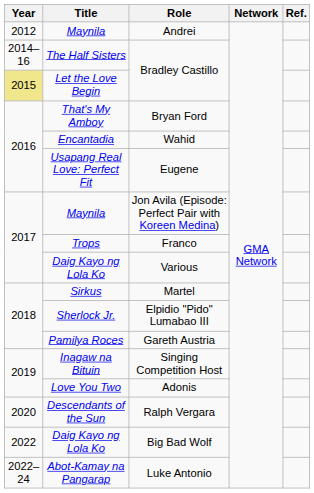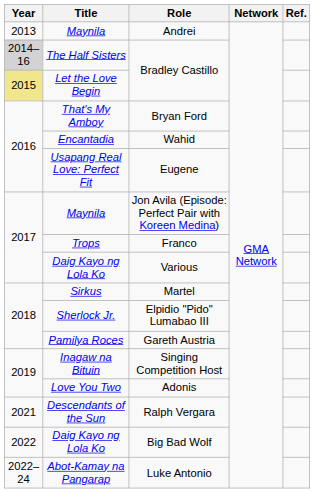 <table class="wikitable"  style="text-align:center; width:70%;">
 <tr>
 <th>Year</th>
 <th>Title</th>
 <th>Role</th>
 <th>Network</th>
 <th>Ref.</th>
 </tr>
 <tr>
-<td>2012</td>
+<td>2013</td>
 <td><em><a href='#'>Maynila</a></em></td>
 <td>Andrei</td>
 <td rowspan="17"><a href='#'>GMA Network</a></td>
 <td></td>
 </tr>
 <tr>
-<td>2014–16</td>
+<td style="background: lightgrey;">2014–16</td>
 <td><em><a href='#'>The Half Sisters</a></em></td>
 <td rowspan=2>Bradley Castillo</td>
 <td></td>
 </tr>
 <tr>
 <td style="background: khaki;">2015</td>
 <td><em><a href='#'>Let the Love Begin</a></em></td>
 <td></td>
 </tr>
 <tr>
 <td rowspan=3>2016</td>
 <td><em><a href='#'>That's My Amboy</a></em></td>
 <td>Bryan Ford</td>
 <td></td>
 </tr>
 <tr>
 <td><em><a href='#'>Encantadia</a></em></td>
 <td>Wahid</td>
 <td></td>
 </tr>
 <tr>
 <td><em><a href='#'>Usapang Real Love: Perfect Fit</a></em></td>
 <td>Eugene</td>
 <td></td>
 </tr>
 <tr>
 <td rowspan=3>2017</td>
 <td><em><a href='#'>Maynila</a></em></td>
 <td>Jon Avila (Episode: Perfect Pair with <a href='#'>Koreen Medina</a>)</td>
 <td></td>
 </tr>
 <tr>
 <td><em><a href='#'>Trops</a></em></td>
 <td>Franco</td>
 <td></td>
 </tr>
 <tr>
 <td><em><a href='#'>Daig Kayo ng Lola Ko</a></em></td>
 <td>Various</td>
 <td></td>
 </tr>
 <tr>
 <td rowspan=3>2018</td>
 <td><em><a href='#'>Sirkus</a></em></td>
 <td>Martel</td>
 <td></td>
 </tr>
 <tr>
 <td><em><a href='#'>Sherlock Jr.</a></em></td>
 <td>Elpidio "Pido" Lumabao III</td>
 <td></td>
 </tr>
 <tr>
 <td><em><a href='#'>Pamilya Roces</a></em></td>
 <td>Gareth Austria</td>
 <td></td>
 </tr>
 <tr>
 <td rowspan="2">2019</td>
 <td><em><a href='#'>Inagaw na Bituin</a></em></td>
 <td>Singing Competition Host</td>
 <td></td>
 </tr>
 <tr>
 <td><em><a href='#'>Love You Two</a></em></td>
 <td>Adonis</td>
 <td></td>
 </tr>
 <tr>
-<td>2020</td>
+<td>2021</td>
 <td><em><a href='#'>Descendants of the Sun</a></em></td>
 <td>Ralph Vergara</td>
 <td></td>
 </tr>
 <tr>
 <td>2022</td>
 <td><em><a href='#'>Daig Kayo ng Lola Ko</a></em></td>
 <td>Big Bad Wolf</td>
 <td></td>
 </tr>
 <tr>
 <td>2022–24</td>
 <td><em><a href='#'>Abot-Kamay na Pangarap</a></em></td>
 <td>Luke Antonio</td>
 <td></td>
 </tr>
 </table>
